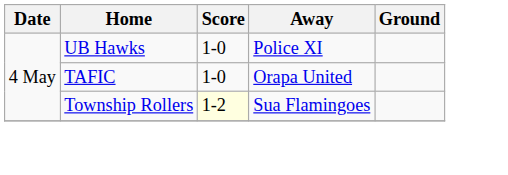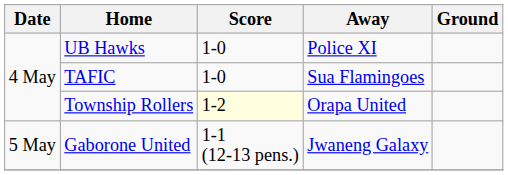 <table class="wikitable sortable">
 <tr>
 <th>Date</th>
 <th>Home</th>
 <th>Score</th>
 <th>Away</th>
 <th>Ground</th>
 </tr>
 <tr>
 <td rowspan="3">4 May</td>
 <td><a href='#'>UB Hawks</a></td>
 <td>1-0</td>
 <td><a href='#'>Police XI</a></td>
 <td></td>
 </tr>
 <tr>
 <td><a href='#'>TAFIC</a></td>
 <td>1-0</td>
-<td><a href='#'>Orapa United</a></td>
+<td><a href='#'>Sua Flamingoes</a></td>
 <td></td>
 </tr>
 <tr>
 <td><a href='#'>Township Rollers</a></td>
 <td style="background: lightyellow;">1-2</td>
-<td><a href='#'>Sua Flamingoes</a></td>
+<td><a href='#'>Orapa United</a></td>
+<td></td>
+</tr>
+<tr>
+<td>5 May</td>
+<td><a href='#'>Gaborone United</a></td>
+<td>1-1<br>(12-13 pens.)</td>
+<td><a href='#'>Jwaneng Galaxy</a></td>
 <td></td>
 </tr>
 <tr>
 </tr>
 </table>
